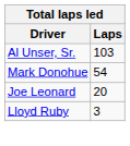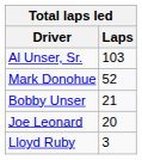 <table class="wikitable">
 <tr>
 <th colspan=2>Total laps led</th>
 </tr>
 <tr>
 <th>Driver</th>
 <th>Laps</th>
 </tr>
 <tr>
 <td><a href='#'>Al Unser, Sr.</a></td>
 <td>103</td>
 </tr>
 <tr>
 <td><a href='#'>Mark Donohue</a></td>
-<td>54</td>
+<td>52</td>
+</tr>
+<tr>
+<td><a href='#'>Bobby Unser</a></td>
+<td>21</td>
 </tr>
 <tr>
 <td><a href='#'>Joe Leonard</a></td>
 <td>20</td>
 </tr>
 <tr>
 <td><a href='#'>Lloyd Ruby</a></td>
 <td>3</td>
 </tr>
 </table>
